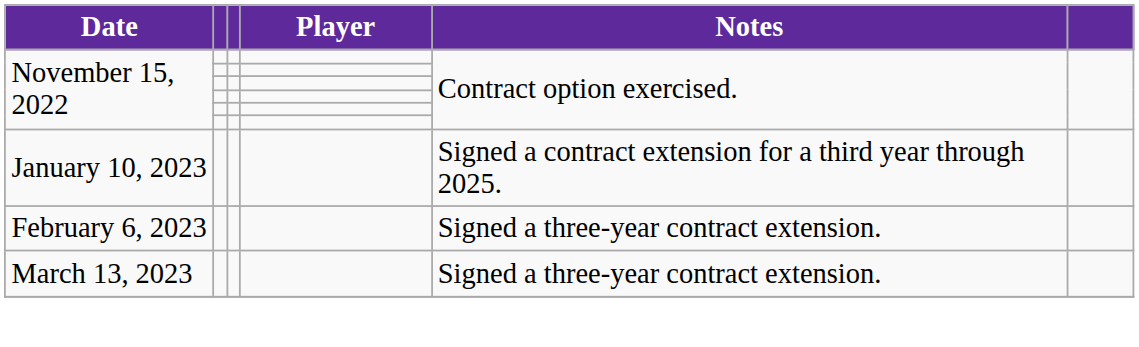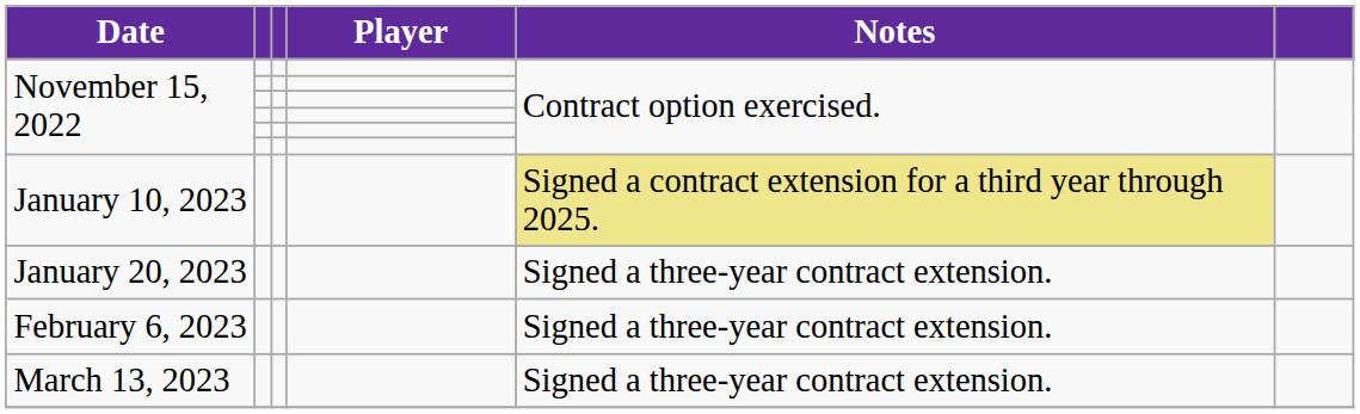 <table class="wikitable sortable">
 <tr>
 <th style="background:#5E299A; color:#fff; width:110px;" data-sort-type="date" scope="col">Date</th>
 <th style="background:#5E299A; color:#fff;" scope="col"></th>
 <th style="background:#5E299A; color:#fff;" scope="col"></th>
 <th style="background:#5E299A; color:#fff; width:100px;" scope="col">Player</th>
 <th style="background:#5E299A; color:#fff; width:350px;" scope="col">Notes</th>
 <th style="background:#5E299A; color:#fff; width:30px;" scope="col"></th>
 </tr>
 <tr>
 <td rowspan=6>November 15, 2022</td>
 <td></td>
 <td></td>
 <td></td>
 <td rowspan=6>Contract option exercised.</td>
 <td rowspan=6></td>
 </tr>
 <tr>
 <td></td>
 <td></td>
 <td></td>
 </tr>
 <tr>
 <td></td>
 <td></td>
 <td></td>
 </tr>
 <tr>
 <td></td>
 <td></td>
 <td></td>
 </tr>
 <tr>
 <td></td>
 <td></td>
 <td></td>
 </tr>
 <tr>
 <td></td>
 <td></td>
 <td></td>
 </tr>
 <tr>
 <td>January 10, 2023</td>
 <td></td>
 <td></td>
 <td></td>
-<td>Signed a contract extension for a third year through 2025.</td>
+<td style="background: khaki;">Signed a contract extension for a third year through 2025.</td>
+<td></td>
+</tr>
+<tr>
+<td>January 20, 2023</td>
+<td></td>
+<td></td>
+<td></td>
+<td>Signed a three-year contract extension.</td>
 <td></td>
 </tr>
 <tr>
 <td>February 6, 2023</td>
 <td></td>
 <td></td>
 <td></td>
 <td>Signed a three-year contract extension.</td>
 <td></td>
 </tr>
 <tr>
 <td>March 13, 2023</td>
 <td></td>
 <td></td>
 <td></td>
 <td>Signed a three-year contract extension.</td>
 <td></td>
 </tr>
 <tr>
 </tr>
 </table>
